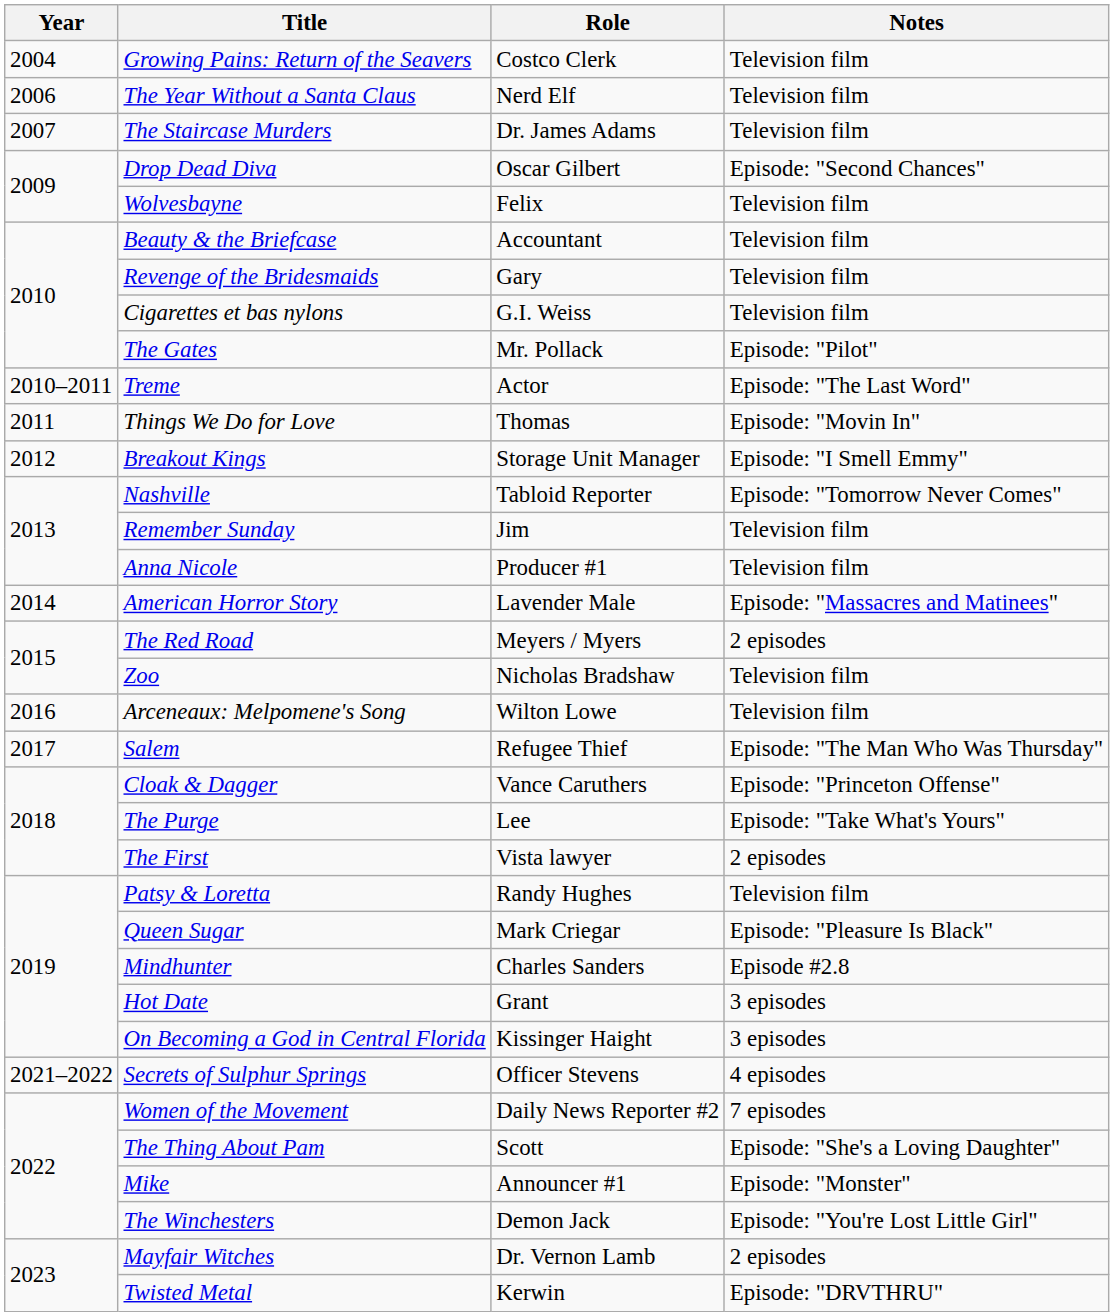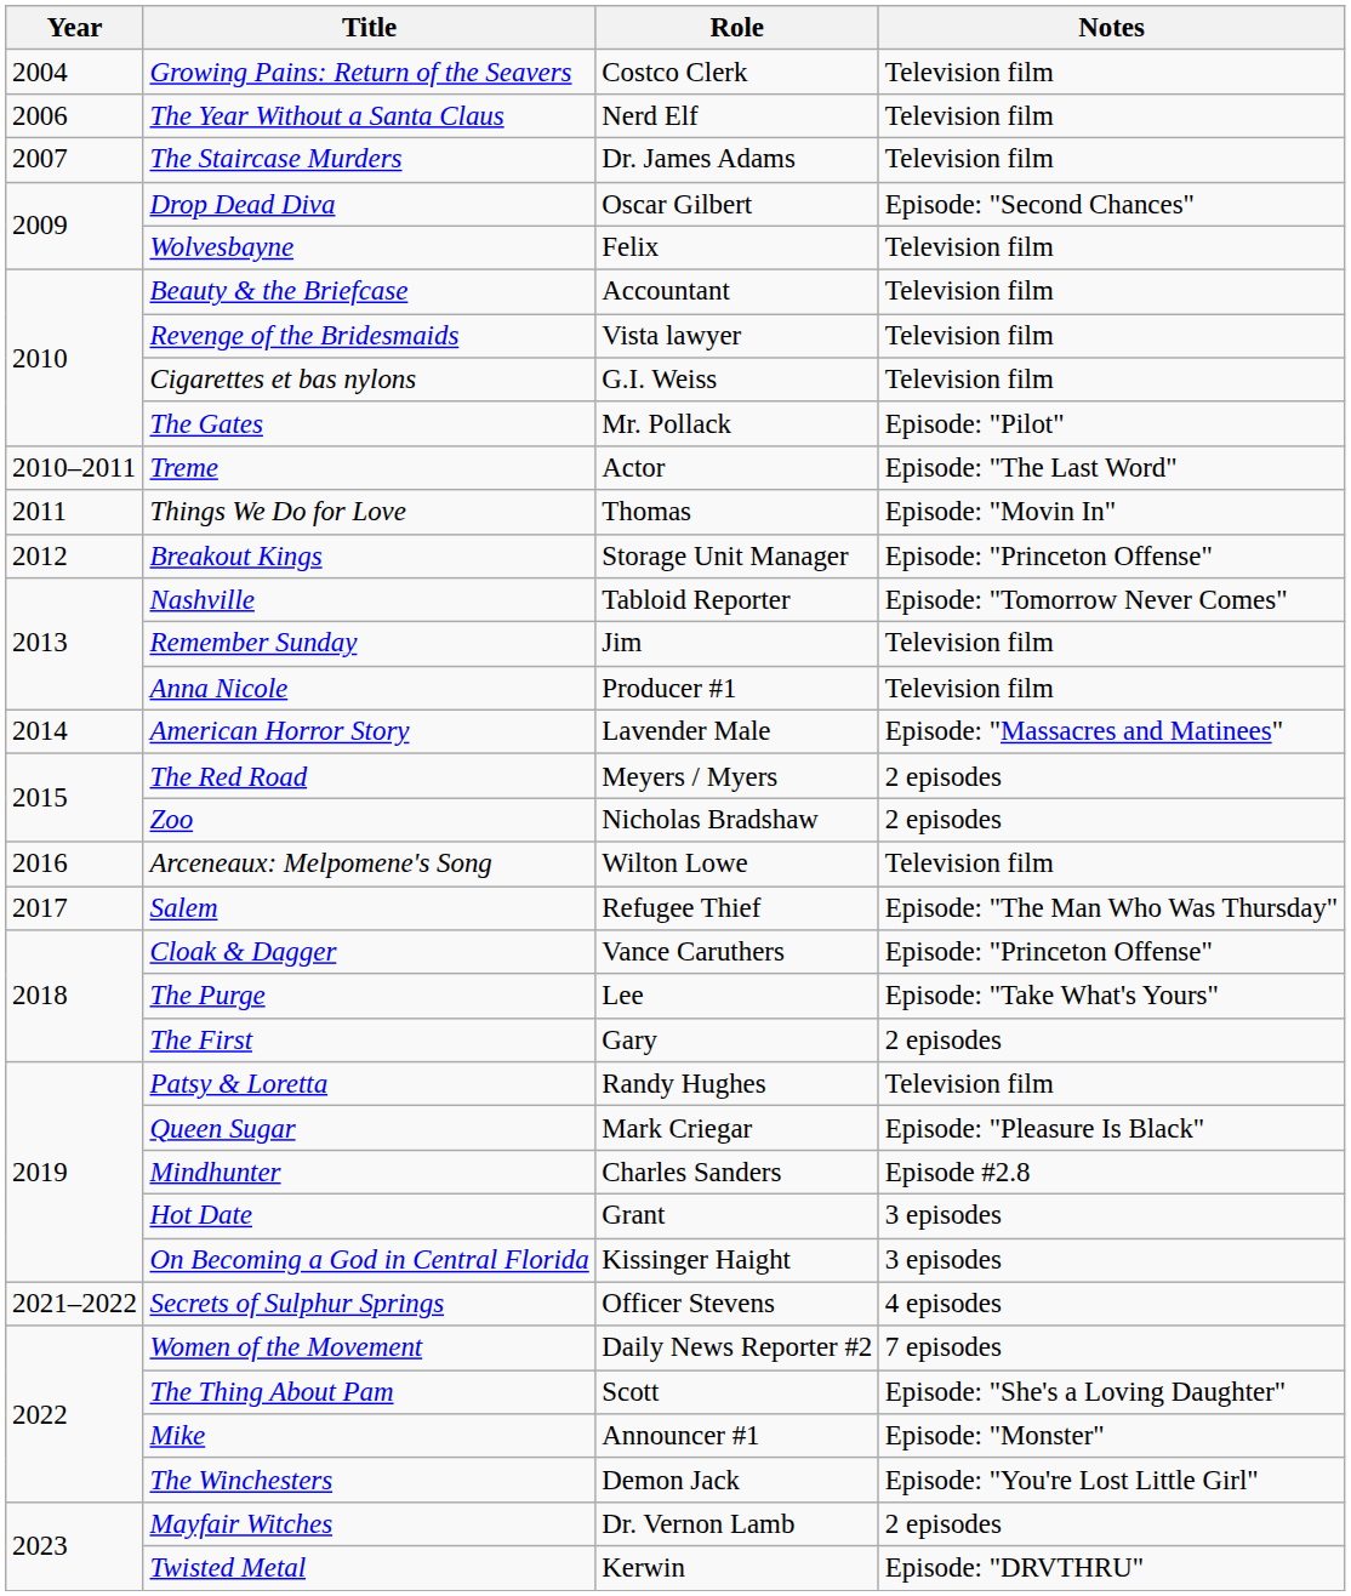 <table class="wikitable sortable">
 <tr>
 <th>Year</th>
 <th>Title</th>
 <th>Role</th>
 <th class="unsortable">Notes</th>
 </tr>
 <tr>
 <td>2004</td>
 <td><em><a href='#'>Growing Pains: Return of the Seavers</a></em></td>
 <td>Costco Clerk</td>
 <td>Television film</td>
 </tr>
 <tr>
 <td>2006</td>
 <td><em><a href='#'>The Year Without a Santa Claus</a></em></td>
 <td>Nerd Elf</td>
 <td>Television film</td>
 </tr>
 <tr>
 <td>2007</td>
 <td><em><a href='#'>The Staircase Murders</a></em></td>
 <td>Dr. James Adams</td>
 <td>Television film</td>
 </tr>
 <tr>
 <td rowspan="2">2009</td>
 <td><em><a href='#'>Drop Dead Diva</a></em></td>
 <td>Oscar Gilbert</td>
 <td>Episode: "Second Chances"</td>
 </tr>
 <tr>
 <td><em><a href='#'>Wolvesbayne</a></em></td>
 <td>Felix</td>
 <td>Television film</td>
 </tr>
 <tr>
 <td rowspan="4">2010</td>
 <td><em><a href='#'>Beauty & the Briefcase</a></em></td>
 <td>Accountant</td>
 <td>Television film</td>
 </tr>
 <tr>
 <td><em><a href='#'>Revenge of the Bridesmaids</a></em></td>
-<td>Gary</td>
+<td>Vista lawyer</td>
 <td>Television film</td>
 </tr>
 <tr>
 <td><em>Cigarettes et bas nylons</em></td>
 <td>G.I. Weiss</td>
 <td>Television film</td>
 </tr>
 <tr>
 <td><em><a href='#'>The Gates</a></em></td>
 <td>Mr. Pollack</td>
 <td>Episode: "Pilot"</td>
 </tr>
 <tr>
 <td>2010–2011</td>
 <td><em><a href='#'>Treme</a></em></td>
 <td>Actor</td>
 <td>Episode: "The Last Word"</td>
 </tr>
 <tr>
 <td>2011</td>
 <td><em>Things We Do for Love</em></td>
 <td>Thomas</td>
 <td>Episode: "Movin In"</td>
 </tr>
 <tr>
 <td>2012</td>
 <td><em><a href='#'>Breakout Kings</a></em></td>
 <td>Storage Unit Manager</td>
-<td>Episode: "I Smell Emmy"</td>
+<td>Episode: "Princeton Offense"</td>
 </tr>
 <tr>
 <td rowspan="3">2013</td>
 <td><em><a href='#'>Nashville</a></em></td>
 <td>Tabloid Reporter</td>
 <td>Episode: "Tomorrow Never Comes"</td>
 </tr>
 <tr>
 <td><em><a href='#'>Remember Sunday</a></em></td>
 <td>Jim</td>
 <td>Television film</td>
 </tr>
 <tr>
 <td><em><a href='#'>Anna Nicole</a></em></td>
 <td>Producer #1</td>
 <td>Television film</td>
 </tr>
 <tr>
 <td>2014</td>
 <td><em><a href='#'>American Horror Story</a></em></td>
 <td>Lavender Male</td>
 <td>Episode: "<a href='#'>Massacres and Matinees</a>"</td>
 </tr>
 <tr>
 <td rowspan="2">2015</td>
 <td><em><a href='#'>The Red Road</a></em></td>
 <td>Meyers / Myers</td>
 <td>2 episodes</td>
 </tr>
 <tr>
 <td><em><a href='#'>Zoo</a></em></td>
 <td>Nicholas Bradshaw</td>
-<td>Television film</td>
+<td>2 episodes</td>
 </tr>
 <tr>
 <td>2016</td>
 <td><em>Arceneaux: Melpomene's Song</em></td>
 <td>Wilton Lowe</td>
 <td>Television film</td>
 </tr>
 <tr>
 <td>2017</td>
 <td><em><a href='#'>Salem</a></em></td>
 <td>Refugee Thief</td>
 <td>Episode: "The Man Who Was Thursday"</td>
 </tr>
 <tr>
 <td rowspan="3">2018</td>
 <td><em><a href='#'>Cloak & Dagger</a></em></td>
 <td>Vance Caruthers</td>
 <td>Episode: "Princeton Offense"</td>
 </tr>
 <tr>
 <td><em><a href='#'>The Purge</a></em></td>
 <td>Lee</td>
 <td>Episode: "Take What's Yours"</td>
 </tr>
 <tr>
 <td><em><a href='#'>The First</a></em></td>
-<td>Vista lawyer</td>
+<td>Gary</td>
 <td>2 episodes</td>
 </tr>
 <tr>
 <td rowspan="5">2019</td>
 <td><em><a href='#'>Patsy & Loretta</a></em></td>
 <td>Randy Hughes</td>
 <td>Television film</td>
 </tr>
 <tr>
 <td><em><a href='#'>Queen Sugar</a></em></td>
 <td>Mark Criegar</td>
 <td>Episode: "Pleasure Is Black"</td>
 </tr>
 <tr>
 <td><em><a href='#'>Mindhunter</a></em></td>
 <td>Charles Sanders</td>
 <td>Episode #2.8</td>
 </tr>
 <tr>
 <td><em><a href='#'>Hot Date</a></em></td>
 <td>Grant</td>
 <td>3 episodes</td>
 </tr>
 <tr>
 <td><em><a href='#'>On Becoming a God in Central Florida</a></em></td>
 <td>Kissinger Haight</td>
 <td>3 episodes</td>
 </tr>
 <tr>
 <td>2021–2022</td>
 <td><em><a href='#'>Secrets of Sulphur Springs</a></em></td>
 <td>Officer Stevens</td>
 <td>4 episodes</td>
 </tr>
 <tr>
 <td rowspan="4">2022</td>
 <td><em><a href='#'>Women of the Movement</a></em></td>
 <td>Daily News Reporter #2</td>
 <td>7 episodes</td>
 </tr>
 <tr>
 <td><em><a href='#'>The Thing About Pam</a></em></td>
 <td>Scott</td>
 <td>Episode: "She's a Loving Daughter"</td>
 </tr>
 <tr>
 <td><em><a href='#'>Mike</a></em></td>
 <td>Announcer #1</td>
 <td>Episode: "Monster"</td>
 </tr>
 <tr>
 <td><em><a href='#'>The Winchesters</a></em></td>
 <td>Demon Jack</td>
 <td>Episode: "You're Lost Little Girl"</td>
 </tr>
 <tr>
 <td rowspan="2">2023</td>
 <td><em><a href='#'>Mayfair Witches</a></em></td>
 <td>Dr. Vernon Lamb</td>
 <td>2 episodes</td>
 </tr>
 <tr>
 <td><em><a href='#'>Twisted Metal</a></em></td>
 <td>Kerwin</td>
 <td>Episode: "DRVTHRU"</td>
 </tr>
 </table>
